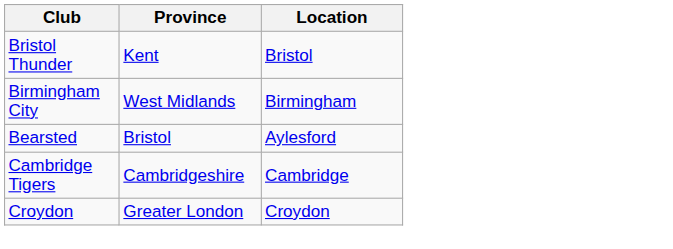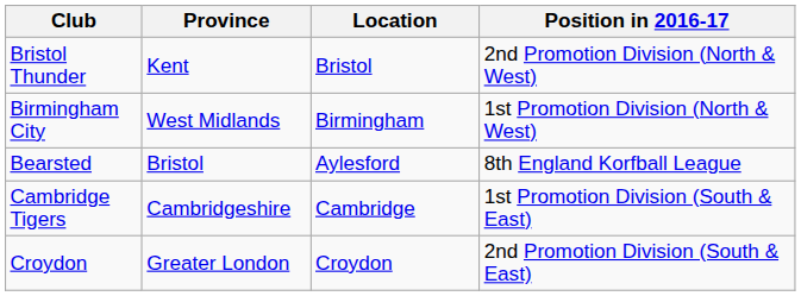 <table class="wikitable sortable">
 <tr>
 <th width=100>Club</th>
 <th width=125>Province</th>
 <th width=125>Location</th>
+<th width=240>Position in <a href='#'>2016-17</a></th>
 </tr>
 <tr>
 <td><a href='#'>Bristol Thunder</a></td>
 <td><a href='#'>Kent</a></td>
 <td><a href='#'>Bristol</a></td>
+<td>2nd <a href='#'>Promotion Division (North & West)</a></td>
 </tr>
 <tr>
 <td><a href='#'>Birmingham City</a></td>
 <td><a href='#'>West Midlands</a></td>
 <td><a href='#'>Birmingham</a></td>
+<td>1st <a href='#'>Promotion Division (North & West)</a></td>
 </tr>
 <tr>
 <td><a href='#'>Bearsted</a></td>
 <td><a href='#'>Bristol</a></td>
 <td><a href='#'>Aylesford</a></td>
+<td>8th <a href='#'>England Korfball League</a></td>
 </tr>
 <tr>
 <td><a href='#'>Cambridge Tigers</a></td>
 <td><a href='#'>Cambridgeshire</a></td>
 <td><a href='#'>Cambridge</a></td>
+<td>1st <a href='#'>Promotion Division (South & East)</a></td>
 </tr>
 <tr>
 <td><a href='#'>Croydon</a></td>
 <td><a href='#'>Greater London</a></td>
 <td><a href='#'>Croydon</a></td>
+<td>2nd <a href='#'>Promotion Division (South & East)</a></td>
 </tr>
 </table>
